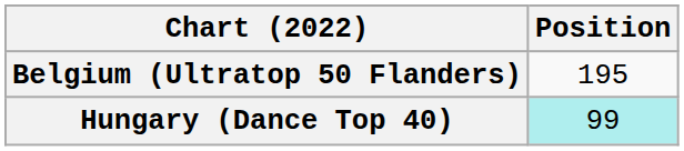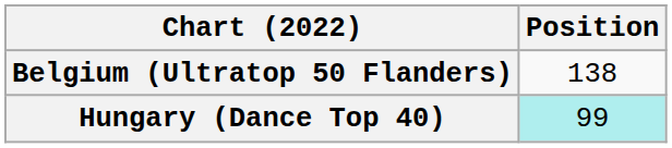 <table class="wikitable plainrowheaders" style="text-align:center">
 <tr>
 <th scope="col">Chart (2022)</th>
 <th scope="col">Position</th>
 </tr>
 <tr>
 <th scope="row">Belgium (Ultratop 50 Flanders)</th>
-<td>195</td>
+<td>138</td>
 </tr>
 <tr>
 <th scope="row">Hungary (Dance Top 40)</th>
 <td style="background: paleturquoise;">99</td>
 </tr>
 </table>
